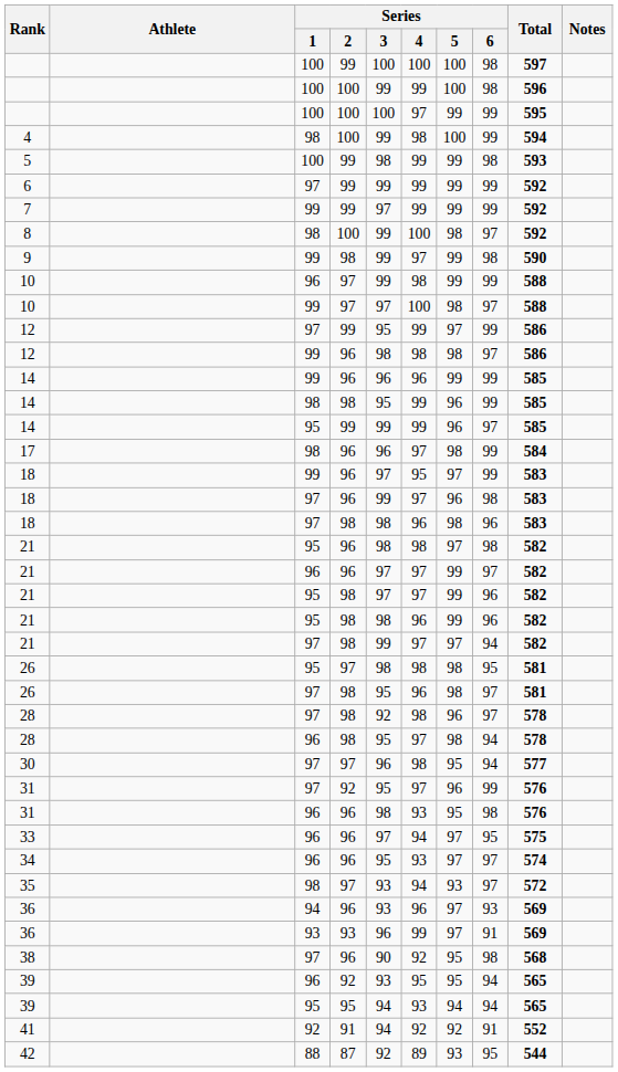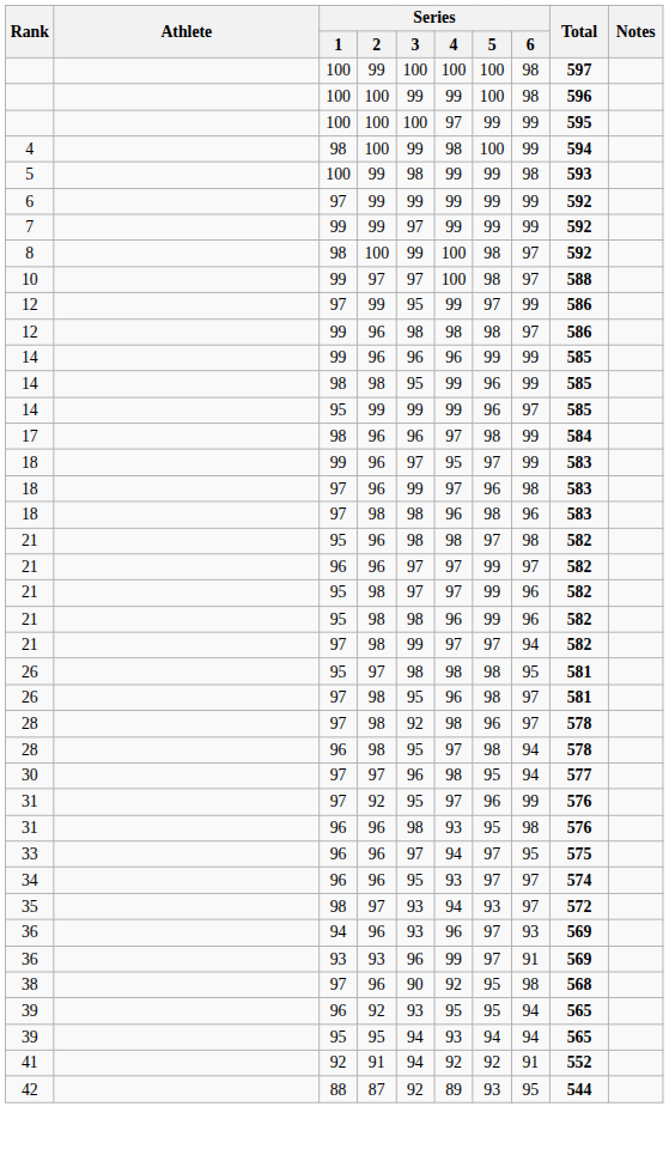 <table class="wikitable" style="text-align:center">
 <tr>
 <th rowspan=2 width=40>Rank</th>
 <th rowspan=2 width=250>Athlete</th>
 <th colspan=6>Series</th>
 <th rowspan=2 width=50>Total</th>
 <th rowspan=2 width=45>Notes</th>
 </tr>
 <tr>
 <th width=30>1</th>
 <th width=30>2</th>
 <th width=30>3</th>
 <th width=30>4</th>
 <th width=30>5</th>
 <th width=30>6</th>
 </tr>
 <tr>
 <td></td>
 <td align=left></td>
 <td>100</td>
 <td>99</td>
 <td>100</td>
 <td>100</td>
 <td>100</td>
 <td>98</td>
 <td><strong>597</strong></td>
 <td></td>
 </tr>
 <tr>
 <td></td>
 <td align=left></td>
 <td>100</td>
 <td>100</td>
 <td>99</td>
 <td>99</td>
 <td>100</td>
 <td>98</td>
 <td><strong>596</strong></td>
 <td></td>
 </tr>
 <tr>
 <td></td>
 <td align=left></td>
 <td>100</td>
 <td>100</td>
 <td>100</td>
 <td>97</td>
 <td>99</td>
 <td>99</td>
 <td><strong>595</strong></td>
 <td></td>
 </tr>
 <tr>
 <td>4</td>
 <td align=left></td>
 <td>98</td>
 <td>100</td>
 <td>99</td>
 <td>98</td>
 <td>100</td>
 <td>99</td>
 <td><strong>594</strong></td>
 <td></td>
 </tr>
 <tr>
 <td>5</td>
 <td align=left></td>
 <td>100</td>
 <td>99</td>
 <td>98</td>
 <td>99</td>
 <td>99</td>
 <td>98</td>
 <td><strong>593</strong></td>
 <td></td>
 </tr>
 <tr>
 <td>6</td>
 <td align=left></td>
 <td>97</td>
 <td>99</td>
 <td>99</td>
 <td>99</td>
 <td>99</td>
 <td>99</td>
 <td><strong>592</strong></td>
 <td></td>
 </tr>
 <tr>
 <td>7</td>
 <td align=left></td>
 <td>99</td>
 <td>99</td>
 <td>97</td>
 <td>99</td>
 <td>99</td>
 <td>99</td>
 <td><strong>592</strong></td>
 <td></td>
 </tr>
 <tr>
 <td>8</td>
 <td align=left></td>
 <td>98</td>
 <td>100</td>
 <td>99</td>
 <td>100</td>
 <td>98</td>
 <td>97</td>
 <td><strong>592</strong></td>
-<td></td>
-</tr>
-<tr>
-<td>9</td>
-<td align=left></td>
-<td>99</td>
-<td>98</td>
-<td>99</td>
-<td>97</td>
-<td>99</td>
-<td>98</td>
-<td><strong>590</strong></td>
-<td></td>
-</tr>
-<tr>
-<td>10</td>
-<td align=left></td>
-<td>96</td>
-<td>97</td>
-<td>99</td>
-<td>98</td>
-<td>99</td>
-<td>99</td>
-<td><strong>588</strong></td>
 <td></td>
 </tr>
 <tr>
 <td>10</td>
 <td align=left></td>
 <td>99</td>
 <td>97</td>
 <td>97</td>
 <td>100</td>
 <td>98</td>
 <td>97</td>
 <td><strong>588</strong></td>
 <td></td>
 </tr>
 <tr>
 <td>12</td>
 <td align=left></td>
 <td>97</td>
 <td>99</td>
 <td>95</td>
 <td>99</td>
 <td>97</td>
 <td>99</td>
 <td><strong>586</strong></td>
 <td></td>
 </tr>
 <tr>
 <td>12</td>
 <td align=left></td>
 <td>99</td>
 <td>96</td>
 <td>98</td>
 <td>98</td>
 <td>98</td>
 <td>97</td>
 <td><strong>586</strong></td>
 <td></td>
 </tr>
 <tr>
 <td>14</td>
 <td align=left></td>
 <td>99</td>
 <td>96</td>
 <td>96</td>
 <td>96</td>
 <td>99</td>
 <td>99</td>
 <td><strong>585</strong></td>
 <td></td>
 </tr>
 <tr>
 <td>14</td>
 <td align=left></td>
 <td>98</td>
 <td>98</td>
 <td>95</td>
 <td>99</td>
 <td>96</td>
 <td>99</td>
 <td><strong>585</strong></td>
 <td></td>
 </tr>
 <tr>
 <td>14</td>
 <td align=left></td>
 <td>95</td>
 <td>99</td>
 <td>99</td>
 <td>99</td>
 <td>96</td>
 <td>97</td>
 <td><strong>585</strong></td>
 <td></td>
 </tr>
 <tr>
 <td>17</td>
 <td align=left></td>
 <td>98</td>
 <td>96</td>
 <td>96</td>
 <td>97</td>
 <td>98</td>
 <td>99</td>
 <td><strong>584</strong></td>
 <td></td>
 </tr>
 <tr>
 <td>18</td>
 <td align=left></td>
 <td>99</td>
 <td>96</td>
 <td>97</td>
 <td>95</td>
 <td>97</td>
 <td>99</td>
 <td><strong>583</strong></td>
 <td></td>
 </tr>
 <tr>
 <td>18</td>
 <td align=left></td>
 <td>97</td>
 <td>96</td>
 <td>99</td>
 <td>97</td>
 <td>96</td>
 <td>98</td>
 <td><strong>583</strong></td>
 <td></td>
 </tr>
 <tr>
 <td>18</td>
 <td align=left></td>
 <td>97</td>
 <td>98</td>
 <td>98</td>
 <td>96</td>
 <td>98</td>
 <td>96</td>
 <td><strong>583</strong></td>
 <td></td>
 </tr>
 <tr>
 <td>21</td>
 <td align=left></td>
 <td>95</td>
 <td>96</td>
 <td>98</td>
 <td>98</td>
 <td>97</td>
 <td>98</td>
 <td><strong>582</strong></td>
 <td></td>
 </tr>
 <tr>
 <td>21</td>
 <td align=left></td>
 <td>96</td>
 <td>96</td>
 <td>97</td>
 <td>97</td>
 <td>99</td>
 <td>97</td>
 <td><strong>582</strong></td>
 <td></td>
 </tr>
 <tr>
 <td>21</td>
 <td align=left></td>
 <td>95</td>
 <td>98</td>
 <td>97</td>
 <td>97</td>
 <td>99</td>
 <td>96</td>
 <td><strong>582</strong></td>
 <td></td>
 </tr>
 <tr>
 <td>21</td>
 <td align=left></td>
 <td>95</td>
 <td>98</td>
 <td>98</td>
 <td>96</td>
 <td>99</td>
 <td>96</td>
 <td><strong>582</strong></td>
 <td></td>
 </tr>
 <tr>
 <td>21</td>
 <td align=left></td>
 <td>97</td>
 <td>98</td>
 <td>99</td>
 <td>97</td>
 <td>97</td>
 <td>94</td>
 <td><strong>582</strong></td>
 <td></td>
 </tr>
 <tr>
 <td>26</td>
 <td align=left></td>
 <td>95</td>
 <td>97</td>
 <td>98</td>
 <td>98</td>
 <td>98</td>
 <td>95</td>
 <td><strong>581</strong></td>
 <td></td>
 </tr>
 <tr>
 <td>26</td>
 <td align=left></td>
 <td>97</td>
 <td>98</td>
 <td>95</td>
 <td>96</td>
 <td>98</td>
 <td>97</td>
 <td><strong>581</strong></td>
 <td></td>
 </tr>
 <tr>
 <td>28</td>
 <td align=left></td>
 <td>97</td>
 <td>98</td>
 <td>92</td>
 <td>98</td>
 <td>96</td>
 <td>97</td>
 <td><strong>578</strong></td>
 <td></td>
 </tr>
 <tr>
 <td>28</td>
 <td align=left></td>
 <td>96</td>
 <td>98</td>
 <td>95</td>
 <td>97</td>
 <td>98</td>
 <td>94</td>
 <td><strong>578</strong></td>
 <td></td>
 </tr>
 <tr>
 <td>30</td>
 <td align=left></td>
 <td>97</td>
 <td>97</td>
 <td>96</td>
 <td>98</td>
 <td>95</td>
 <td>94</td>
 <td><strong>577</strong></td>
 <td></td>
 </tr>
 <tr>
 <td>31</td>
 <td align=left></td>
 <td>97</td>
 <td>92</td>
 <td>95</td>
 <td>97</td>
 <td>96</td>
 <td>99</td>
 <td><strong>576</strong></td>
 <td></td>
 </tr>
 <tr>
 <td>31</td>
 <td align=left></td>
 <td>96</td>
 <td>96</td>
 <td>98</td>
 <td>93</td>
 <td>95</td>
 <td>98</td>
 <td><strong>576</strong></td>
 <td></td>
 </tr>
 <tr>
 <td>33</td>
 <td align=left></td>
 <td>96</td>
 <td>96</td>
 <td>97</td>
 <td>94</td>
 <td>97</td>
 <td>95</td>
 <td><strong>575</strong></td>
 <td></td>
 </tr>
 <tr>
 <td>34</td>
 <td align=left></td>
 <td>96</td>
 <td>96</td>
 <td>95</td>
 <td>93</td>
 <td>97</td>
 <td>97</td>
 <td><strong>574</strong></td>
 <td></td>
 </tr>
 <tr>
 <td>35</td>
 <td align=left></td>
 <td>98</td>
 <td>97</td>
 <td>93</td>
 <td>94</td>
 <td>93</td>
 <td>97</td>
 <td><strong>572</strong></td>
 <td></td>
 </tr>
 <tr>
 <td>36</td>
 <td align=left></td>
 <td>94</td>
 <td>96</td>
 <td>93</td>
 <td>96</td>
 <td>97</td>
 <td>93</td>
 <td><strong>569</strong></td>
 <td></td>
 </tr>
 <tr>
 <td>36</td>
 <td align=left></td>
 <td>93</td>
 <td>93</td>
 <td>96</td>
 <td>99</td>
 <td>97</td>
 <td>91</td>
 <td><strong>569</strong></td>
 <td></td>
 </tr>
 <tr>
 <td>38</td>
 <td align=left></td>
 <td>97</td>
 <td>96</td>
 <td>90</td>
 <td>92</td>
 <td>95</td>
 <td>98</td>
 <td><strong>568</strong></td>
 <td></td>
 </tr>
 <tr>
 <td>39</td>
 <td align=left></td>
 <td>96</td>
 <td>92</td>
 <td>93</td>
 <td>95</td>
 <td>95</td>
 <td>94</td>
 <td><strong>565</strong></td>
 <td></td>
 </tr>
 <tr>
 <td>39</td>
 <td align=left></td>
 <td>95</td>
 <td>95</td>
 <td>94</td>
 <td>93</td>
 <td>94</td>
 <td>94</td>
 <td><strong>565</strong></td>
 <td></td>
 </tr>
 <tr>
 <td>41</td>
 <td align=left></td>
 <td>92</td>
 <td>91</td>
 <td>94</td>
 <td>92</td>
 <td>92</td>
 <td>91</td>
 <td><strong>552</strong></td>
 <td></td>
 </tr>
 <tr>
 <td>42</td>
 <td align=left></td>
 <td>88</td>
 <td>87</td>
 <td>92</td>
 <td>89</td>
 <td>93</td>
 <td>95</td>
 <td><strong>544</strong></td>
 <td></td>
 </tr>
 </table>
